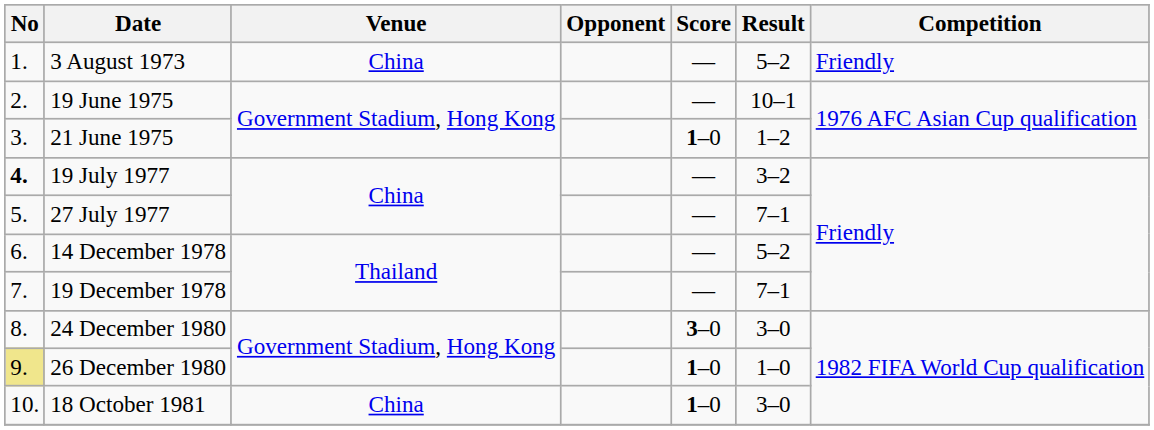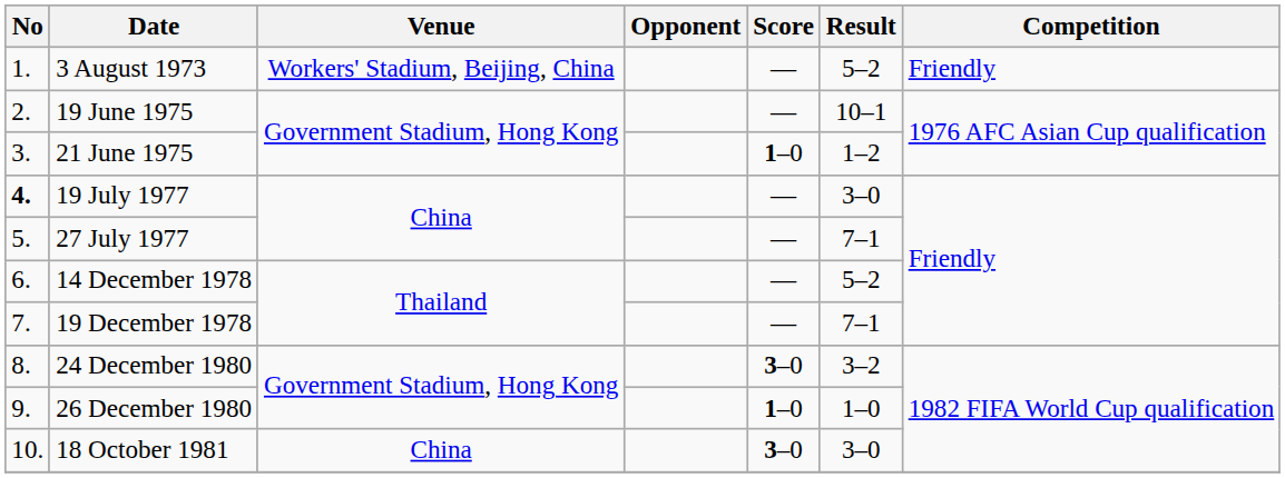 <table class="wikitable" style="font-size:85%;">
 <tr>
 <th>No</th>
 <th>Date</th>
 <th>Venue</th>
 <th>Opponent</th>
 <th>Score</th>
 <th>Result</th>
 <th>Competition</th>
 </tr>
 <tr>
 <td>1.</td>
 <td>3 August 1973</td>
-<td align=center><a href='#'>China</a></td>
+<td align=center><a href='#'>Workers' Stadium</a>, <a href='#'>Beijing</a>, <a href='#'>China</a></td>
 <td></td>
 <td align=center>—</td>
 <td align=center>5–2</td>
 <td><a href='#'>Friendly</a></td>
 </tr>
 <tr>
 <td>2.</td>
 <td>19 June 1975</td>
 <td rowspan="2" align=center><a href='#'>Government Stadium</a>, <a href='#'>Hong Kong</a></td>
 <td></td>
 <td align=center>—</td>
 <td align=center>10–1</td>
 <td rowspan="2"><a href='#'>1976 AFC Asian Cup qualification</a></td>
 </tr>
 <tr>
 <td>3.</td>
 <td>21 June 1975</td>
 <td></td>
 <td align=center><strong>1</strong>–0</td>
 <td align=center>1–2</td>
 </tr>
 <tr>
 <td><strong>4.</strong></td>
 <td>19 July 1977</td>
 <td rowspan="2" align=center><a href='#'>China</a></td>
 <td></td>
 <td align=center>—</td>
-<td align=center>3–2</td>
+<td align=center>3–0</td>
 <td rowspan="4"><a href='#'>Friendly</a></td>
 </tr>
 <tr>
 <td>5.</td>
 <td>27 July 1977</td>
 <td></td>
 <td align=center>—</td>
 <td align=center>7–1</td>
 </tr>
 <tr>
 <td>6.</td>
 <td>14 December 1978</td>
 <td rowspan="2" align=center><a href='#'>Thailand</a></td>
 <td></td>
 <td align=center>—</td>
 <td align=center>5–2</td>
 </tr>
 <tr>
 <td>7.</td>
 <td>19 December 1978</td>
 <td></td>
 <td align=center>—</td>
 <td align=center>7–1</td>
 </tr>
 <tr>
 <td>8.</td>
 <td>24 December 1980</td>
 <td rowspan="2" align=center><a href='#'>Government Stadium</a>, <a href='#'>Hong Kong</a></td>
 <td></td>
 <td align=center><strong>3</strong>–0</td>
-<td align=center>3–0</td>
+<td align=center>3–2</td>
 <td rowspan="3"><a href='#'>1982 FIFA World Cup qualification</a></td>
 </tr>
 <tr>
-<td style="background: khaki;">9.</td>
+<td>9.</td>
 <td>26 December 1980</td>
 <td></td>
 <td align=center><strong>1</strong>–0</td>
 <td align=center>1–0</td>
 </tr>
 <tr>
 <td>10.</td>
 <td>18 October 1981</td>
 <td align=center><a href='#'>China</a></td>
 <td></td>
-<td align=center><strong>1</strong>–0</td>
+<td align=center><strong>3</strong>–0</td>
 <td align=center>3–0</td>
 </tr>
 <tr>
 </tr>
 </table>
